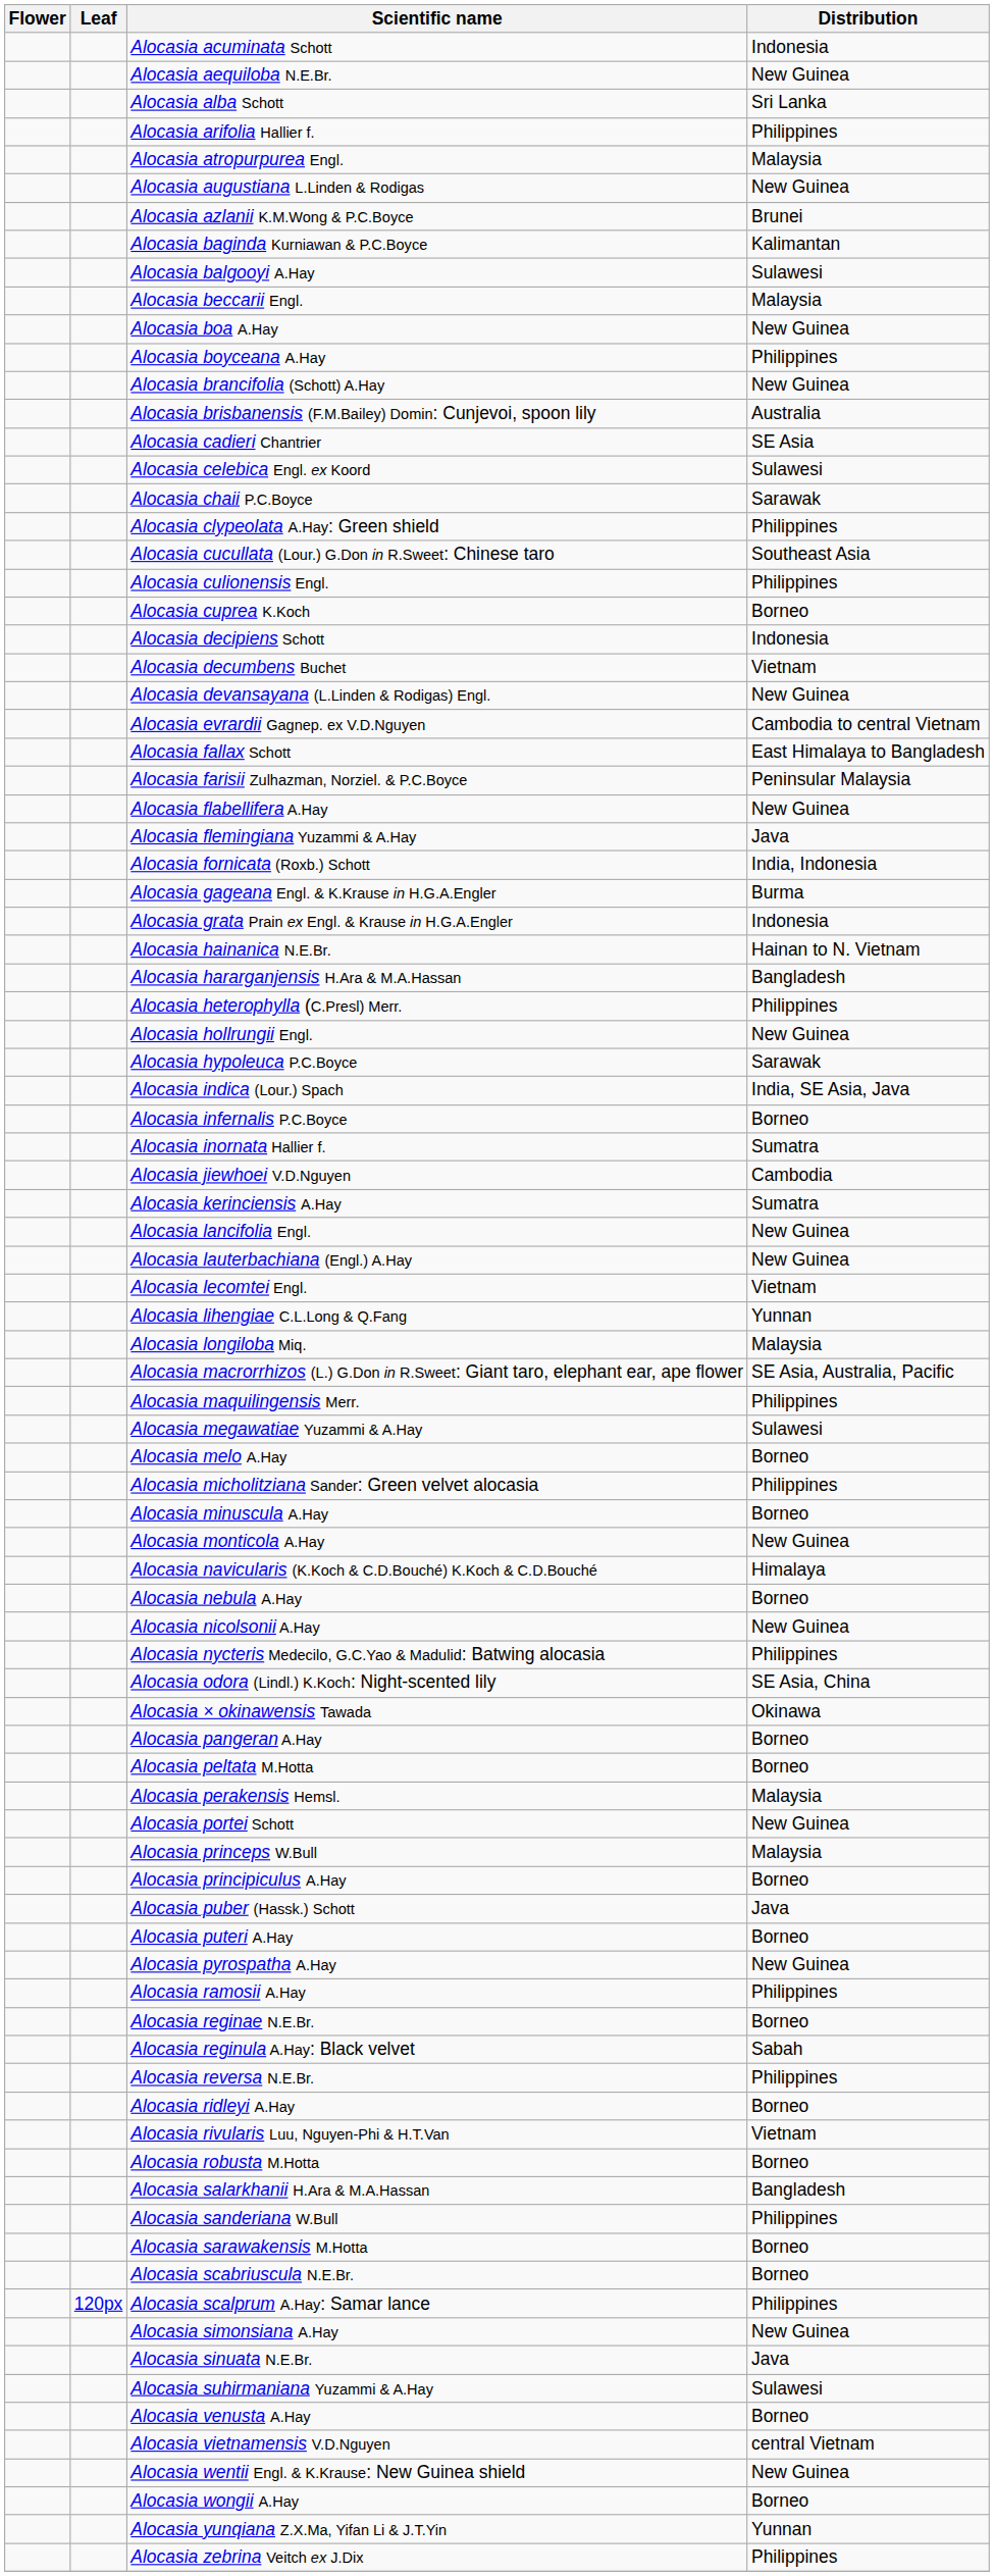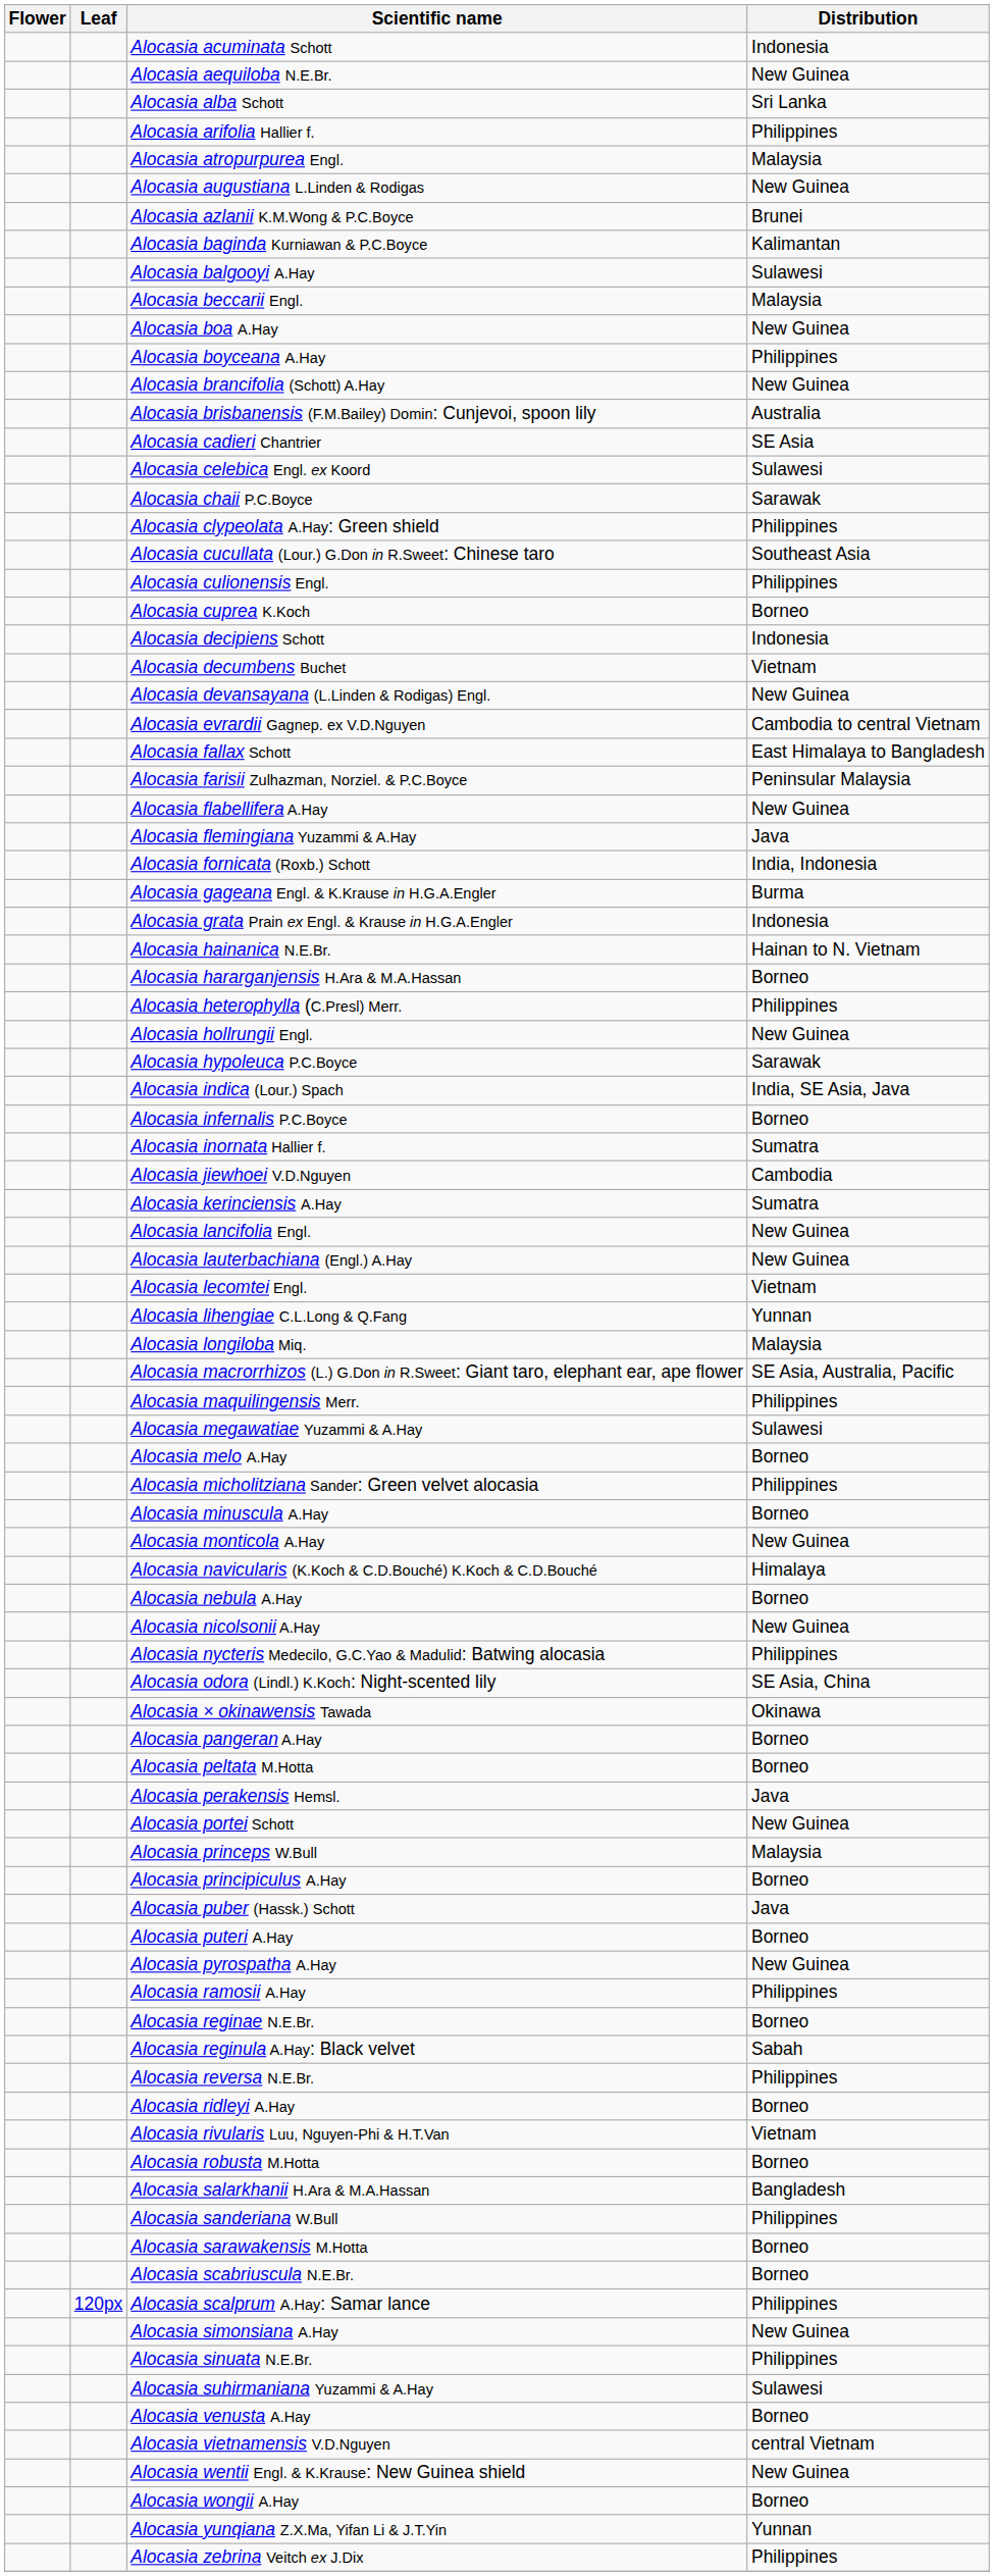 <table class="wikitable sortable collapsible">
 <tr>
 <th>Flower</th>
 <th>Leaf</th>
 <th>Scientific name</th>
 <th>Distribution</th>
 </tr>
 <tr>
 <td></td>
 <td></td>
 <td><em><a href='#'>Alocasia acuminata</a></em> <small>Schott</small></td>
 <td>Indonesia</td>
 </tr>
 <tr>
 <td></td>
 <td></td>
 <td><em><a href='#'>Alocasia aequiloba</a></em> <small>N.E.Br.</small></td>
 <td>New Guinea</td>
 </tr>
 <tr>
 <td></td>
 <td></td>
 <td><em><a href='#'>Alocasia alba</a></em> <small>Schott</small></td>
 <td>Sri Lanka</td>
 </tr>
 <tr>
 <td></td>
 <td></td>
 <td><em><a href='#'>Alocasia arifolia</a></em> <small>Hallier f.</small></td>
 <td>Philippines</td>
 </tr>
 <tr>
 <td></td>
 <td></td>
 <td><em><a href='#'>Alocasia atropurpurea</a></em> <small>Engl.</small></td>
 <td>Malaysia</td>
 </tr>
 <tr>
 <td></td>
 <td></td>
 <td><em><a href='#'>Alocasia augustiana</a></em> <small>L.Linden & Rodigas</small></td>
 <td>New Guinea</td>
 </tr>
 <tr>
 <td></td>
 <td></td>
 <td><em><a href='#'>Alocasia azlanii</a></em> <small>K.M.Wong & P.C.Boyce</small></td>
 <td>Brunei</td>
 </tr>
 <tr>
 <td></td>
 <td></td>
 <td><em><a href='#'>Alocasia baginda</a></em> <small>Kurniawan & P.C.Boyce</small></td>
 <td>Kalimantan</td>
 </tr>
 <tr>
 <td></td>
 <td></td>
 <td><em><a href='#'>Alocasia balgooyi</a></em> <small>A.Hay</small></td>
 <td>Sulawesi</td>
 </tr>
 <tr>
 <td></td>
 <td></td>
 <td><em><a href='#'>Alocasia beccarii</a></em> <small>Engl.</small></td>
 <td>Malaysia</td>
 </tr>
 <tr>
 <td></td>
 <td></td>
 <td><em><a href='#'>Alocasia boa</a></em> <small>A.Hay</small></td>
 <td>New Guinea</td>
 </tr>
 <tr>
 <td><br></td>
 <td><br></td>
 <td><em><a href='#'>Alocasia boyceana</a></em> <small>A.Hay</small></td>
 <td>Philippines</td>
 </tr>
 <tr>
 <td></td>
 <td></td>
 <td><em><a href='#'>Alocasia brancifolia</a></em> <small>(Schott) A.Hay</small></td>
 <td>New Guinea</td>
 </tr>
 <tr>
 <td></td>
 <td></td>
 <td><em><a href='#'>Alocasia brisbanensis</a></em> <small>(F.M.Bailey) Domin</small>: Cunjevoi, spoon lily</td>
 <td>Australia</td>
 </tr>
 <tr>
 <td></td>
 <td></td>
 <td><em><a href='#'>Alocasia cadieri</a></em> <small>Chantrier</small></td>
 <td>SE Asia</td>
 </tr>
 <tr>
 <td></td>
 <td></td>
 <td><em><a href='#'>Alocasia celebica</a></em> <small>Engl. <em>ex</em> Koord</small></td>
 <td>Sulawesi</td>
 </tr>
 <tr>
 <td></td>
 <td></td>
 <td><em><a href='#'>Alocasia chaii</a></em> <small>P.C.Boyce</small></td>
 <td>Sarawak</td>
 </tr>
 <tr>
 <td></td>
 <td></td>
 <td><em><a href='#'>Alocasia clypeolata</a></em> <small>A.Hay</small>: Green shield</td>
 <td>Philippines</td>
 </tr>
 <tr>
 <td></td>
 <td></td>
 <td><em><a href='#'>Alocasia cucullata</a></em> <small>(Lour.) G.Don <em>in</em> R.Sweet</small>: Chinese taro</td>
 <td>Southeast Asia</td>
 </tr>
 <tr>
 <td></td>
 <td></td>
 <td><em><a href='#'>Alocasia culionensis</a></em><small> Engl.</small></td>
 <td>Philippines</td>
 </tr>
 <tr>
 <td></td>
 <td></td>
 <td><em><a href='#'>Alocasia cuprea</a></em> <small>K.Koch</small></td>
 <td>Borneo</td>
 </tr>
 <tr>
 <td></td>
 <td></td>
 <td><em><a href='#'>Alocasia decipiens</a></em><small> Schott</small></td>
 <td>Indonesia</td>
 </tr>
 <tr>
 <td></td>
 <td></td>
 <td><em><a href='#'>Alocasia decumbens</a> </em> <small>Buchet</small></td>
 <td>Vietnam</td>
 </tr>
 <tr>
 <td></td>
 <td></td>
 <td><em><a href='#'>Alocasia devansayana</a></em> <small>(L.Linden & Rodigas) Engl.</small></td>
 <td>New Guinea</td>
 </tr>
 <tr>
 <td></td>
 <td></td>
 <td><em><a href='#'>Alocasia evrardii</a></em> <small>Gagnep. ex V.D.Nguyen</small></td>
 <td>Cambodia to central Vietnam</td>
 </tr>
 <tr>
 <td></td>
 <td></td>
 <td><em><a href='#'>Alocasia fallax</a></em><small> Schott</small></td>
 <td>East Himalaya to Bangladesh</td>
 </tr>
 <tr>
 <td></td>
 <td></td>
 <td><em><a href='#'>Alocasia farisii</a></em> <small>Zulhazman, Norziel. & P.C.Boyce</small></td>
 <td>Peninsular Malaysia</td>
 </tr>
 <tr>
 <td></td>
 <td></td>
 <td><em><a href='#'>Alocasia flabellifera</a></em><small> A.Hay</small></td>
 <td>New Guinea</td>
 </tr>
 <tr>
 <td></td>
 <td></td>
 <td><em><a href='#'>Alocasia flemingiana</a></em><small> Yuzammi & A.Hay</small></td>
 <td>Java</td>
 </tr>
 <tr>
 <td></td>
 <td></td>
 <td><em><a href='#'>Alocasia fornicata</a></em><small> (Roxb.) Schott</small></td>
 <td>India, Indonesia</td>
 </tr>
 <tr>
 <td></td>
 <td></td>
 <td><em><a href='#'>Alocasia gageana</a></em><small> Engl. & K.Krause <em>in</em> H.G.A.Engler</small></td>
 <td>Burma</td>
 </tr>
 <tr>
 <td></td>
 <td></td>
 <td><em><a href='#'>Alocasia grata</a></em> <small>Prain <em>ex</em> Engl. & Krause <em>in</em> H.G.A.Engler</small></td>
 <td>Indonesia</td>
 </tr>
 <tr>
 <td></td>
 <td></td>
 <td><em><a href='#'>Alocasia hainanica</a></em> <small>N.E.Br.</small></td>
 <td>Hainan to N. Vietnam</td>
 </tr>
 <tr>
 <td></td>
 <td></td>
 <td><em><a href='#'>Alocasia hararganjensis</a></em> <small>H.Ara & M.A.Hassan</small></td>
-<td>Bangladesh</td>
+<td>Borneo</td>
 </tr>
 <tr>
 <td></td>
 <td></td>
 <td><em><a href='#'>Alocasia heterophylla</a></em> (<small>C.Presl) Merr.</small></td>
 <td>Philippines</td>
 </tr>
 <tr>
 <td></td>
 <td></td>
 <td><em><a href='#'>Alocasia hollrungii</a></em> <small>Engl.</small></td>
 <td>New Guinea</td>
 </tr>
 <tr>
 <td></td>
 <td></td>
 <td><em><a href='#'>Alocasia hypoleuca</a></em> <small>P.C.Boyce</small></td>
 <td>Sarawak</td>
 </tr>
 <tr>
 <td></td>
 <td></td>
 <td><em><a href='#'>Alocasia indica</a></em> <small>(Lour.) Spach</small></td>
 <td>India, SE Asia, Java</td>
 </tr>
 <tr>
 <td></td>
 <td></td>
 <td><em><a href='#'>Alocasia infernalis</a></em> <small>P.C.Boyce</small></td>
 <td>Borneo</td>
 </tr>
 <tr>
 <td></td>
 <td></td>
 <td><em><a href='#'>Alocasia inornata</a></em><small> Hallier f.</small></td>
 <td>Sumatra</td>
 </tr>
 <tr>
 <td></td>
 <td></td>
 <td><em><a href='#'>Alocasia jiewhoei</a></em> <small>V.D.Nguyen</small></td>
 <td>Cambodia</td>
 </tr>
 <tr>
 <td></td>
 <td></td>
 <td><em><a href='#'>Alocasia kerinciensis</a></em> <small>A.Hay</small></td>
 <td>Sumatra</td>
 </tr>
 <tr>
 <td></td>
 <td></td>
 <td><em><a href='#'>Alocasia lancifolia</a></em> <small>Engl.</small></td>
 <td>New Guinea</td>
 </tr>
 <tr>
 <td></td>
 <td></td>
 <td><em><a href='#'>Alocasia lauterbachiana</a></em> <small>(Engl.) A.Hay</small></td>
 <td>New Guinea</td>
 </tr>
 <tr>
 <td></td>
 <td></td>
 <td><em><a href='#'>Alocasia lecomtei</a></em><small> Engl.</small></td>
 <td>Vietnam</td>
 </tr>
 <tr>
 <td></td>
 <td></td>
 <td><em><a href='#'>Alocasia lihengiae</a></em> <small>C.L.Long & Q.Fang</small></td>
 <td>Yunnan</td>
 </tr>
 <tr>
 <td></td>
 <td></td>
 <td><em><a href='#'>Alocasia longiloba</a></em><small> Miq.</small></td>
 <td>Malaysia</td>
 </tr>
 <tr>
 <td></td>
 <td></td>
 <td><em><a href='#'>Alocasia macrorrhizos</a></em> <small>(L.) G.Don <em>in</em> R.Sweet</small>: Giant taro, elephant ear, ape flower</td>
 <td>SE Asia, Australia, Pacific</td>
 </tr>
 <tr>
 <td></td>
 <td></td>
 <td><em><a href='#'>Alocasia maquilingensis</a></em> <small>Merr.</small></td>
 <td>Philippines</td>
 </tr>
 <tr>
 <td></td>
 <td></td>
 <td><em><a href='#'>Alocasia megawatiae</a></em> <small>Yuzammi & A.Hay</small></td>
 <td>Sulawesi</td>
 </tr>
 <tr>
 <td></td>
 <td></td>
 <td><em><a href='#'>Alocasia melo</a></em> <small>A.Hay</small></td>
 <td>Borneo</td>
 </tr>
 <tr>
 <td></td>
 <td></td>
 <td><em><a href='#'>Alocasia micholitziana</a></em><small> Sander</small>: Green velvet alocasia</td>
 <td>Philippines</td>
 </tr>
 <tr>
 <td></td>
 <td></td>
 <td><em><a href='#'>Alocasia minuscula</a></em> <small>A.Hay</small></td>
 <td>Borneo</td>
 </tr>
 <tr>
 <td></td>
 <td></td>
 <td><em><a href='#'>Alocasia monticola</a></em> <small>A.Hay</small></td>
 <td>New Guinea</td>
 </tr>
 <tr>
 <td></td>
 <td></td>
 <td><em><a href='#'>Alocasia navicularis</a></em> <small>(K.Koch & C.D.Bouché) K.Koch & C.D.Bouché</small></td>
 <td>Himalaya</td>
 </tr>
 <tr>
 <td></td>
 <td></td>
 <td><em><a href='#'>Alocasia nebula</a></em> <small>A.Hay</small></td>
 <td>Borneo</td>
 </tr>
 <tr>
 <td></td>
 <td></td>
 <td><em><a href='#'>Alocasia nicolsonii</a></em><small> A.Hay</small></td>
 <td>New Guinea</td>
 </tr>
 <tr>
 <td></td>
 <td></td>
 <td><em><a href='#'>Alocasia nycteris</a></em><small> Medecilo, G.C.Yao & Madulid</small>: Batwing alocasia</td>
 <td>Philippines</td>
 </tr>
 <tr>
 <td></td>
 <td></td>
 <td><em><a href='#'>Alocasia odora</a></em> <small>(Lindl.) K.Koch</small>: Night-scented lily</td>
 <td>SE Asia, China</td>
 </tr>
 <tr>
 <td></td>
 <td></td>
 <td><em><a href='#'>Alocasia × okinawensis</a></em> <small>Tawada</small></td>
 <td>Okinawa</td>
 </tr>
 <tr>
 <td></td>
 <td></td>
 <td><em><a href='#'>Alocasia pangeran</a></em><small> A.Hay</small></td>
 <td>Borneo</td>
 </tr>
 <tr>
 <td></td>
 <td></td>
 <td><em><a href='#'>Alocasia peltata</a></em> <small>M.Hotta</small></td>
 <td>Borneo</td>
 </tr>
 <tr>
 <td></td>
 <td></td>
 <td><em><a href='#'>Alocasia perakensis</a></em> <small>Hemsl.</small></td>
-<td>Malaysia</td>
+<td>Java</td>
 </tr>
 <tr>
 <td></td>
 <td></td>
 <td><em><a href='#'>Alocasia portei</a></em><small> Schott</small></td>
 <td>New Guinea</td>
 </tr>
 <tr>
 <td></td>
 <td></td>
 <td><em><a href='#'>Alocasia princeps</a></em> <small>W.Bull</small></td>
 <td>Malaysia</td>
 </tr>
 <tr>
 <td></td>
 <td></td>
 <td><em><a href='#'>Alocasia principiculus</a></em> <small>A.Hay</small></td>
 <td>Borneo</td>
 </tr>
 <tr>
 <td></td>
 <td></td>
 <td><em><a href='#'>Alocasia puber</a></em> <small>(Hassk.) Schott</small></td>
 <td>Java</td>
 </tr>
 <tr>
 <td></td>
 <td></td>
 <td><em><a href='#'>Alocasia puteri</a></em> <small>A.Hay</small></td>
 <td>Borneo</td>
 </tr>
 <tr>
 <td></td>
 <td></td>
 <td><em><a href='#'>Alocasia pyrospatha</a></em> <small>A.Hay</small></td>
 <td>New Guinea</td>
 </tr>
 <tr>
 <td></td>
 <td></td>
 <td><em><a href='#'>Alocasia ramosii</a></em> <small>A.Hay</small></td>
 <td>Philippines</td>
 </tr>
 <tr>
 <td></td>
 <td></td>
 <td><em><a href='#'>Alocasia reginae</a></em> <small>N.E.Br.</small></td>
 <td>Borneo</td>
 </tr>
 <tr>
 <td></td>
 <td></td>
 <td><em><a href='#'>Alocasia reginula</a></em><small> A.Hay</small>: Black velvet</td>
 <td>Sabah</td>
 </tr>
 <tr>
 <td></td>
 <td></td>
 <td><em><a href='#'>Alocasia reversa</a></em> <small>N.E.Br.</small></td>
 <td>Philippines</td>
 </tr>
 <tr>
 <td></td>
 <td></td>
 <td><em><a href='#'>Alocasia ridleyi</a></em> <small>A.Hay</small></td>
 <td>Borneo</td>
 </tr>
 <tr>
 <td></td>
 <td></td>
 <td><em><a href='#'>Alocasia rivularis</a></em> <small>Luu, Nguyen-Phi & H.T.Van</small></td>
 <td>Vietnam</td>
 </tr>
 <tr>
 <td></td>
 <td></td>
 <td><em><a href='#'>Alocasia robusta</a></em> <small>M.Hotta</small></td>
 <td>Borneo</td>
 </tr>
 <tr>
 <td></td>
 <td></td>
 <td><em><a href='#'>Alocasia salarkhanii</a></em> <small>H.Ara & M.A.Hassan</small></td>
 <td>Bangladesh</td>
 </tr>
 <tr>
 <td></td>
 <td></td>
 <td><em><a href='#'>Alocasia sanderiana</a></em> <small>W.Bull</small></td>
 <td>Philippines</td>
 </tr>
 <tr>
 <td></td>
 <td></td>
 <td><em><a href='#'>Alocasia sarawakensis</a></em> <small>M.Hotta</small></td>
 <td>Borneo</td>
 </tr>
 <tr>
 <td></td>
 <td></td>
 <td><em><a href='#'>Alocasia scabriuscula</a></em> <small>N.E.Br.</small></td>
 <td>Borneo</td>
 </tr>
 <tr>
 <td></td>
 <td><a href='#'>120px</a></td>
 <td><em><a href='#'>Alocasia scalprum</a></em> <small>A.Hay</small>: Samar lance</td>
 <td>Philippines</td>
 </tr>
 <tr>
 <td></td>
 <td></td>
 <td><em><a href='#'>Alocasia simonsiana</a></em> <small>A.Hay</small></td>
 <td>New Guinea</td>
 </tr>
 <tr>
 <td></td>
 <td></td>
 <td><em><a href='#'>Alocasia sinuata</a></em> <small>N.E.Br.</small></td>
-<td>Java</td>
+<td>Philippines</td>
 </tr>
 <tr>
 <td></td>
 <td></td>
 <td><em><a href='#'>Alocasia suhirmaniana</a></em> <small>Yuzammi & A.Hay</small></td>
 <td>Sulawesi</td>
 </tr>
 <tr>
 <td></td>
 <td></td>
 <td><em><a href='#'>Alocasia venusta</a></em> <small>A.Hay</small></td>
 <td>Borneo</td>
 </tr>
 <tr>
 <td></td>
 <td></td>
 <td><em><a href='#'>Alocasia vietnamensis</a></em> <small>V.D.Nguyen</small></td>
 <td>central Vietnam</td>
 </tr>
 <tr>
 <td></td>
 <td></td>
 <td><em><a href='#'>Alocasia wentii</a></em> <small> Engl. & K.Krause</small>: New Guinea shield</td>
 <td>New Guinea</td>
 </tr>
 <tr>
 <td></td>
 <td></td>
 <td><em><a href='#'>Alocasia wongii</a></em> <small> A.Hay</small></td>
 <td>Borneo</td>
 </tr>
 <tr>
 <td></td>
 <td></td>
 <td><em><a href='#'>Alocasia yunqiana</a></em> <small>Z.X.Ma, Yifan Li & J.T.Yin</small></td>
 <td>Yunnan</td>
 </tr>
 <tr>
 <td></td>
 <td></td>
 <td><em><a href='#'>Alocasia zebrina</a></em> <small>Veitch <em>ex</em> J.Dix</small></td>
 <td>Philippines</td>
 </tr>
 <tr>
 </tr>
 </table>
